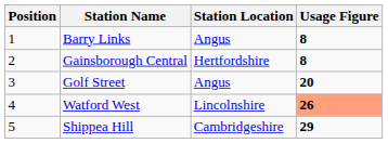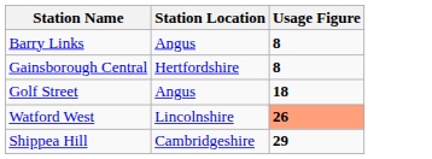 <table class="wikitable mw-collapsible">
 <tr>
-<th>Position</th>
 <th>Station Name</th>
 <th>Station Location</th>
 <th>Usage Figure</th>
 </tr>
 <tr>
-<td>1</td>
 <td><a href='#'>Barry Links</a></td>
 <td><a href='#'>Angus</a></td>
 <td><strong>8</strong></td>
 </tr>
 <tr>
-<td>2</td>
 <td><a href='#'>Gainsborough Central</a></td>
 <td><a href='#'>Hertfordshire</a></td>
 <td><strong>8</strong></td>
 </tr>
 <tr>
-<td>3</td>
 <td><a href='#'>Golf Street</a></td>
 <td><a href='#'>Angus</a></td>
-<td><strong>20</strong></td>
+<td><strong>18</strong></td>
 </tr>
 <tr>
-<td>4</td>
 <td><a href='#'>Watford West</a></td>
 <td><a href='#'>Lincolnshire</a></td>
 <td style="background: lightsalmon;"><strong>26</strong></td>
 </tr>
 <tr>
-<td>5</td>
 <td><a href='#'>Shippea Hill</a></td>
 <td><a href='#'>Cambridgeshire</a></td>
 <td><strong>29</strong></td>
 </tr>
 </table>
